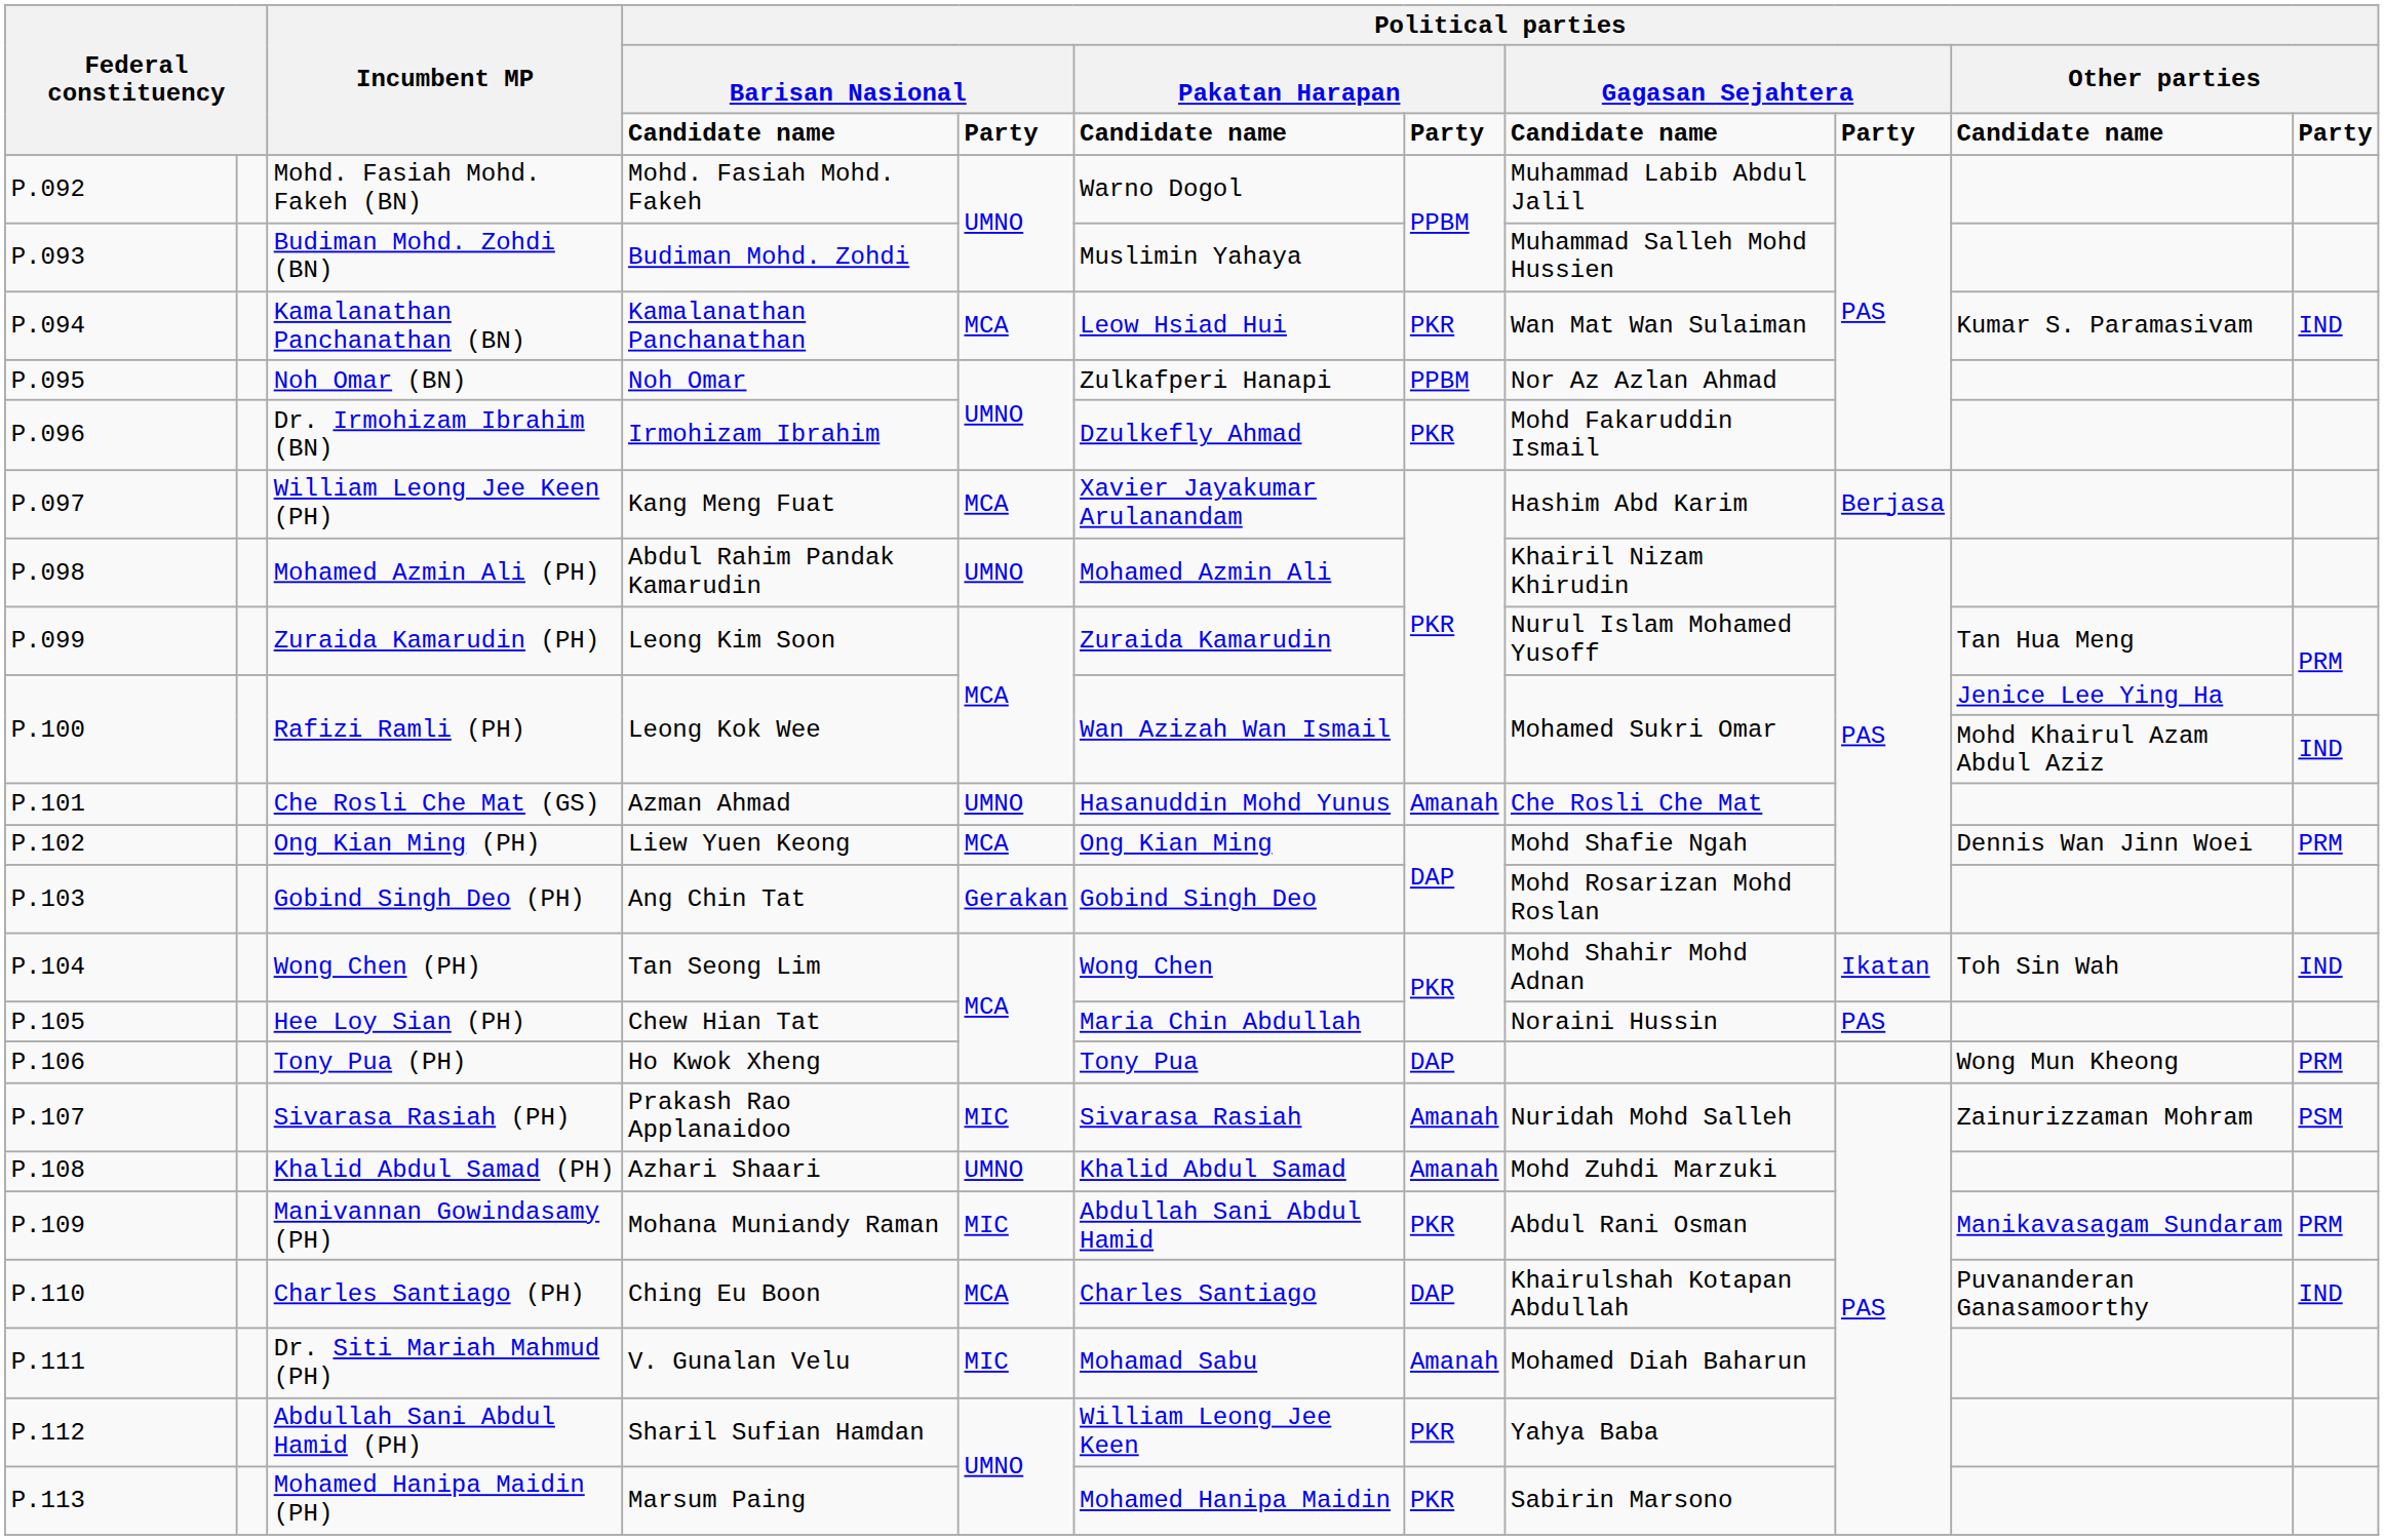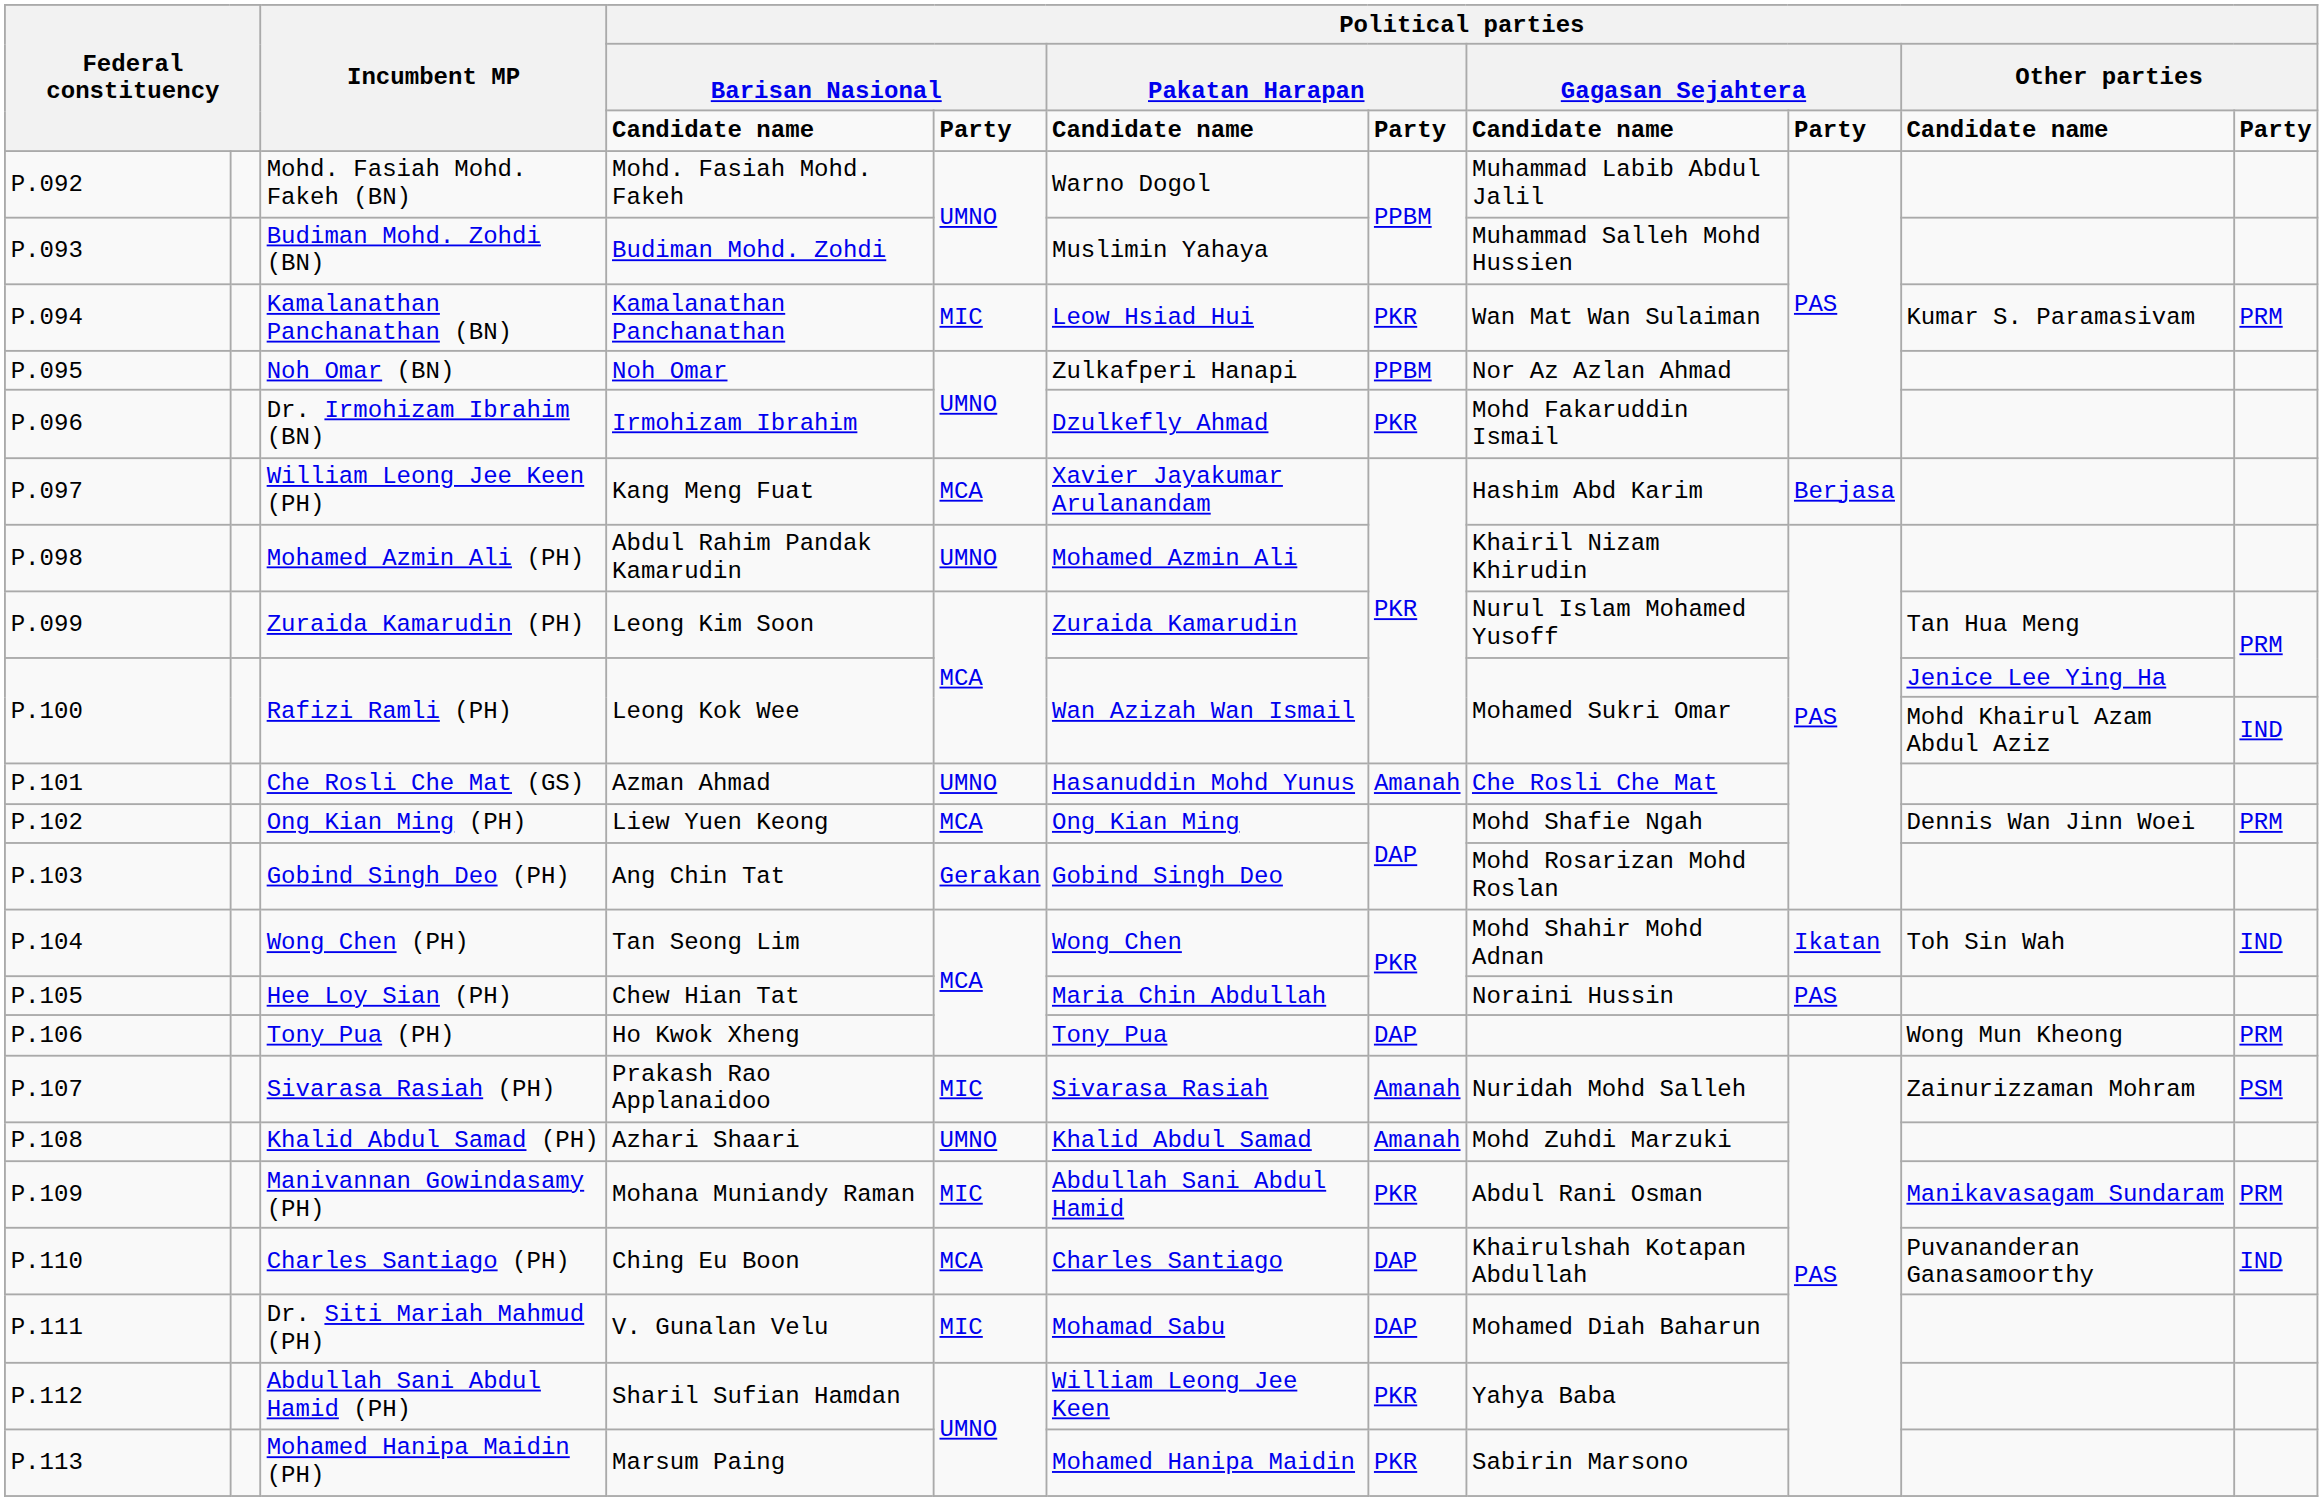 <table class="wikitable mw-collapsible mw-collapsed">
 <tr>
 <th rowspan="3" colspan="2">Federal constituency</th>
 <th rowspan="3">Incumbent MP</th>
 <th colspan="8">Political parties</th>
 </tr>
 <tr>
 <th colspan="2"><br><a href='#'>Barisan Nasional</a></th>
 <th colspan="2"><br><a href='#'>Pakatan Harapan</a></th>
 <th colspan="2"><br><a href='#'>Gagasan Sejahtera</a></th>
 <th colspan="2">Other parties</th>
 </tr>
 <tr>
 <td><strong>Candidate name</strong></td>
 <td><strong>Party</strong></td>
 <td><strong>Candidate name</strong></td>
 <td><strong>Party</strong></td>
 <td><strong>Candidate name</strong></td>
 <td><strong>Party</strong></td>
 <td><strong>Candidate name</strong></td>
 <td><strong>Party</strong></td>
 </tr>
 <tr>
 <td>P.092</td>
 <td></td>
 <td>Mohd. Fasiah Mohd. Fakeh (BN)</td>
 <td>Mohd. Fasiah Mohd. Fakeh</td>
 <td rowspan="2"><a href='#'>UMNO</a></td>
 <td>Warno Dogol</td>
 <td rowspan="2"><a href='#'>PPBM</a></td>
 <td>Muhammad Labib Abdul Jalil</td>
 <td rowspan="5"><a href='#'>PAS</a></td>
 <td></td>
 <td></td>
 </tr>
 <tr>
 <td>P.093</td>
 <td></td>
 <td><a href='#'>Budiman Mohd. Zohdi</a> (BN)</td>
 <td><a href='#'>Budiman Mohd. Zohdi</a></td>
 <td>Muslimin Yahaya</td>
 <td>Muhammad Salleh Mohd Hussien</td>
 <td></td>
 <td></td>
 </tr>
 <tr>
 <td>P.094</td>
 <td></td>
 <td><a href='#'>Kamalanathan Panchanathan</a> (BN)</td>
 <td><a href='#'>Kamalanathan Panchanathan</a></td>
-<td><a href='#'>MCA</a></td>
+<td><a href='#'>MIC</a></td>
 <td><a href='#'>Leow Hsiad Hui</a></td>
 <td><a href='#'>PKR</a></td>
 <td>Wan Mat Wan Sulaiman</td>
 <td>Kumar S. Paramasivam</td>
-<td><a href='#'>IND</a></td>
+<td><a href='#'>PRM</a></td>
 </tr>
 <tr>
 <td>P.095</td>
 <td></td>
 <td><a href='#'>Noh Omar</a> (BN)</td>
 <td><a href='#'>Noh Omar</a></td>
 <td rowspan="2"><a href='#'>UMNO</a></td>
 <td>Zulkafperi Hanapi</td>
 <td><a href='#'>PPBM</a></td>
 <td>Nor Az Azlan Ahmad</td>
 <td></td>
 <td></td>
 </tr>
 <tr>
 <td>P.096</td>
 <td></td>
 <td>Dr. <a href='#'>Irmohizam Ibrahim</a> (BN)</td>
 <td><a href='#'>Irmohizam Ibrahim</a></td>
 <td><a href='#'>Dzulkefly Ahmad</a></td>
 <td><a href='#'>PKR</a></td>
 <td>Mohd Fakaruddin Ismail</td>
 <td></td>
 <td></td>
 </tr>
 <tr>
 <td>P.097</td>
 <td></td>
 <td><a href='#'>William Leong Jee Keen</a> (PH)</td>
 <td>Kang Meng Fuat</td>
 <td><a href='#'>MCA</a></td>
 <td><a href='#'>Xavier Jayakumar Arulanandam</a></td>
 <td rowspan="5"><a href='#'>PKR</a></td>
 <td>Hashim Abd Karim</td>
 <td><a href='#'>Berjasa</a></td>
 <td></td>
 <td></td>
 </tr>
 <tr>
 <td>P.098</td>
 <td></td>
 <td><a href='#'>Mohamed Azmin Ali</a> (PH)</td>
 <td>Abdul Rahim Pandak Kamarudin</td>
 <td><a href='#'>UMNO</a></td>
 <td><a href='#'>Mohamed Azmin Ali</a></td>
 <td>Khairil Nizam Khirudin</td>
 <td rowspan="7"><a href='#'>PAS</a></td>
 <td></td>
 <td></td>
 </tr>
 <tr>
 <td>P.099</td>
 <td></td>
 <td><a href='#'>Zuraida Kamarudin</a> (PH)</td>
 <td>Leong Kim Soon</td>
 <td rowspan="3"><a href='#'>MCA</a></td>
 <td><a href='#'>Zuraida Kamarudin</a></td>
 <td>Nurul Islam Mohamed Yusoff</td>
 <td>Tan Hua Meng</td>
 <td rowspan="2"><a href='#'>PRM</a></td>
 </tr>
 <tr>
 <td rowspan="2">P.100</td>
 <td rowspan="2"></td>
 <td rowspan="2"><a href='#'>Rafizi Ramli</a> (PH)</td>
 <td rowspan="2">Leong Kok Wee</td>
 <td rowspan="2"><a href='#'>Wan Azizah Wan Ismail</a></td>
 <td rowspan="2">Mohamed Sukri Omar</td>
 <td><a href='#'>Jenice Lee Ying Ha</a></td>
 </tr>
 <tr>
 <td>Mohd Khairul Azam Abdul Aziz</td>
 <td><a href='#'>IND</a></td>
 </tr>
 <tr>
 <td>P.101</td>
 <td></td>
 <td><a href='#'>Che Rosli Che Mat</a> (GS)</td>
 <td>Azman Ahmad</td>
 <td><a href='#'>UMNO</a></td>
 <td><a href='#'>Hasanuddin Mohd Yunus</a></td>
 <td><a href='#'>Amanah</a></td>
 <td><a href='#'>Che Rosli Che Mat</a></td>
 <td></td>
 <td></td>
 </tr>
 <tr>
 <td>P.102</td>
 <td></td>
 <td><a href='#'>Ong Kian Ming</a> (PH)</td>
 <td>Liew Yuen Keong</td>
 <td><a href='#'>MCA</a></td>
 <td><a href='#'>Ong Kian Ming</a></td>
 <td rowspan="2"><a href='#'>DAP</a></td>
 <td>Mohd Shafie Ngah</td>
 <td>Dennis Wan Jinn Woei</td>
 <td><a href='#'>PRM</a></td>
 </tr>
 <tr>
 <td>P.103</td>
 <td></td>
 <td><a href='#'>Gobind Singh Deo</a> (PH)</td>
 <td>Ang Chin Tat</td>
 <td><a href='#'>Gerakan</a></td>
 <td><a href='#'>Gobind Singh Deo</a></td>
 <td>Mohd Rosarizan Mohd Roslan</td>
 <td></td>
 <td></td>
 </tr>
 <tr>
 <td>P.104</td>
 <td></td>
 <td><a href='#'>Wong Chen</a> (PH)</td>
 <td>Tan Seong Lim</td>
 <td rowspan="3"><a href='#'>MCA</a></td>
 <td><a href='#'>Wong Chen</a></td>
 <td rowspan="2"><a href='#'>PKR</a></td>
 <td>Mohd Shahir Mohd Adnan</td>
 <td><a href='#'>Ikatan</a></td>
 <td>Toh Sin Wah</td>
 <td><a href='#'>IND</a></td>
 </tr>
 <tr>
 <td>P.105</td>
 <td></td>
 <td><a href='#'>Hee Loy Sian</a> (PH)</td>
 <td>Chew Hian Tat</td>
 <td><a href='#'>Maria Chin Abdullah</a></td>
 <td>Noraini Hussin</td>
 <td><a href='#'>PAS</a></td>
 <td></td>
 <td></td>
 </tr>
 <tr>
 <td>P.106</td>
 <td></td>
 <td><a href='#'>Tony Pua</a> (PH)</td>
 <td>Ho Kwok Xheng</td>
 <td><a href='#'>Tony Pua</a></td>
 <td><a href='#'>DAP</a></td>
 <td></td>
 <td></td>
 <td>Wong Mun Kheong</td>
 <td><a href='#'>PRM</a></td>
 </tr>
 <tr>
 <td>P.107</td>
 <td></td>
 <td><a href='#'>Sivarasa Rasiah</a> (PH)</td>
 <td>Prakash Rao Applanaidoo</td>
 <td><a href='#'>MIC</a></td>
 <td><a href='#'>Sivarasa Rasiah</a></td>
 <td><a href='#'>Amanah</a></td>
 <td>Nuridah Mohd Salleh</td>
 <td rowspan="7"><a href='#'>PAS</a></td>
 <td>Zainurizzaman Mohram</td>
 <td><a href='#'>PSM</a></td>
 </tr>
 <tr>
 <td>P.108</td>
 <td></td>
 <td><a href='#'>Khalid Abdul Samad</a> (PH)</td>
 <td>Azhari Shaari</td>
 <td><a href='#'>UMNO</a></td>
 <td><a href='#'>Khalid Abdul Samad</a></td>
 <td><a href='#'>Amanah</a></td>
 <td>Mohd Zuhdi Marzuki</td>
 <td></td>
 <td></td>
 </tr>
 <tr>
 <td>P.109</td>
 <td></td>
 <td><a href='#'>Manivannan Gowindasamy</a> (PH)</td>
 <td>Mohana Muniandy Raman</td>
 <td><a href='#'>MIC</a></td>
 <td><a href='#'>Abdullah Sani Abdul Hamid</a></td>
 <td><a href='#'>PKR</a></td>
 <td>Abdul Rani Osman</td>
 <td><a href='#'>Manikavasagam Sundaram</a></td>
 <td><a href='#'>PRM</a></td>
 </tr>
 <tr>
 <td>P.110</td>
 <td></td>
 <td><a href='#'>Charles Santiago</a> (PH)</td>
 <td>Ching Eu Boon</td>
 <td><a href='#'>MCA</a></td>
 <td><a href='#'>Charles Santiago</a></td>
 <td><a href='#'>DAP</a></td>
 <td>Khairulshah Kotapan Abdullah</td>
 <td>Puvananderan Ganasamoorthy</td>
 <td><a href='#'>IND</a></td>
 </tr>
 <tr>
 <td>P.111</td>
 <td></td>
 <td>Dr. <a href='#'>Siti Mariah Mahmud</a> (PH)</td>
 <td>V. Gunalan Velu</td>
 <td><a href='#'>MIC</a></td>
 <td><a href='#'>Mohamad Sabu</a></td>
-<td><a href='#'>Amanah</a></td>
+<td><a href='#'>DAP</a></td>
 <td>Mohamed Diah Baharun</td>
 <td></td>
 <td></td>
 </tr>
 <tr>
 <td>P.112</td>
 <td></td>
 <td><a href='#'>Abdullah Sani Abdul Hamid</a> (PH)</td>
 <td>Sharil Sufian Hamdan</td>
 <td rowspan="2"><a href='#'>UMNO</a></td>
 <td><a href='#'>William Leong Jee Keen</a></td>
 <td><a href='#'>PKR</a></td>
 <td>Yahya Baba</td>
 <td></td>
 <td></td>
 </tr>
 <tr>
 <td>P.113</td>
 <td></td>
 <td><a href='#'>Mohamed Hanipa Maidin</a> (PH)</td>
 <td>Marsum Paing</td>
 <td><a href='#'>Mohamed Hanipa Maidin</a></td>
 <td><a href='#'>PKR</a></td>
 <td>Sabirin Marsono</td>
 <td></td>
 <td></td>
 </tr>
 </table>
